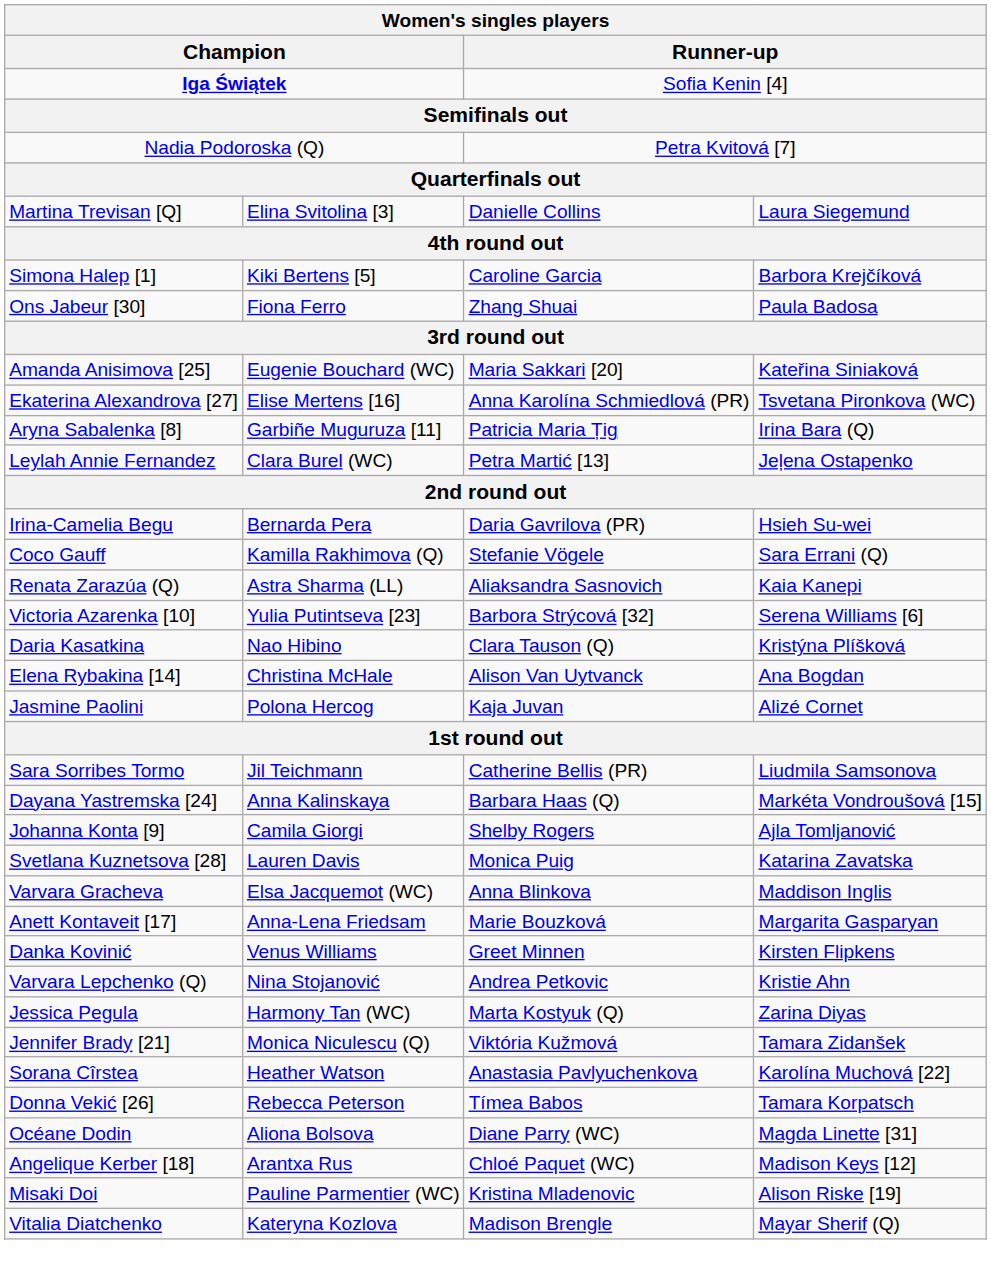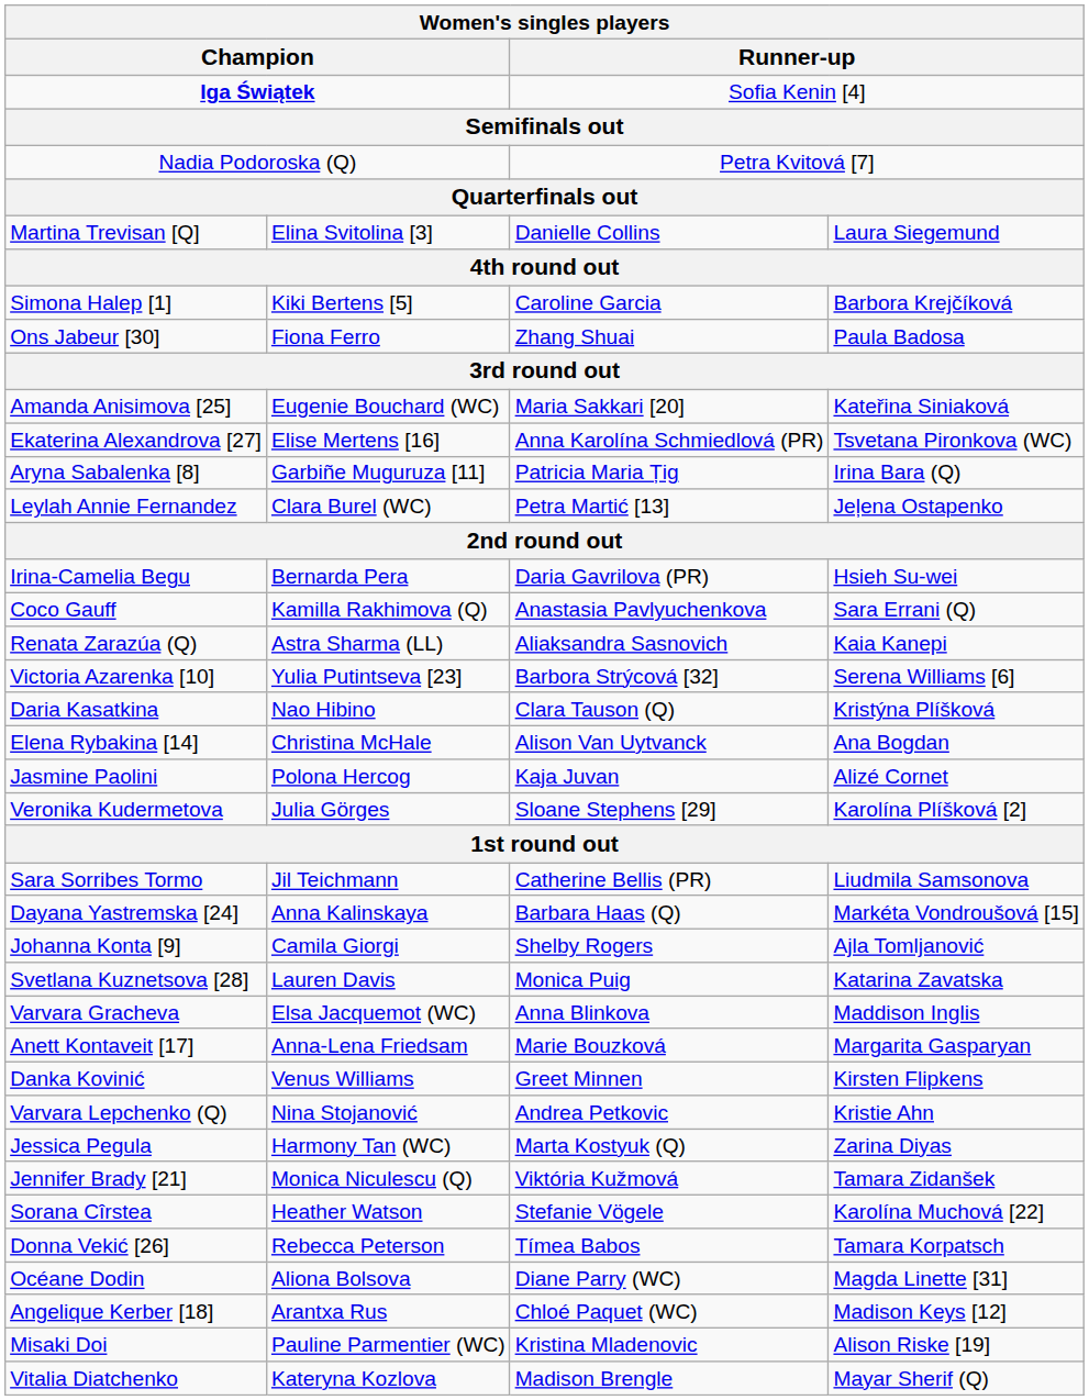 <table class="wikitable collapsible collapsed" style="font-size:90%">
 <tr>
 <th colspan=4>Women's singles players</th>
 </tr>
 <tr style="font-size:110%">
 <th colspan="2">Champion</th>
 <th colspan="2">Runner-up</th>
 </tr>
 <tr style="text-align:center;">
 <td colspan="2"> <strong><a href='#'>Iga Świątek</a></strong></td>
 <td colspan="2"> <a href='#'>Sofia Kenin</a> [4]</td>
 </tr>
 <tr style="font-size:110%">
 <th colspan="4">Semifinals out</th>
 </tr>
 <tr style="text-align:center;">
 <td colspan="2"> <a href='#'>Nadia Podoroska</a> (Q)</td>
 <td colspan="2"> <a href='#'>Petra Kvitová</a> [7]</td>
 </tr>
 <tr style="font-size:110%">
 <th colspan="4">Quarterfinals out</th>
 </tr>
 <tr>
 <td> <a href='#'>Martina Trevisan</a> [Q]</td>
 <td> <a href='#'>Elina Svitolina</a> [3]</td>
 <td> <a href='#'>Danielle Collins</a></td>
 <td> <a href='#'>Laura Siegemund</a></td>
 </tr>
 <tr style="font-size:110%">
 <th colspan="4">4th round out</th>
 </tr>
 <tr>
 <td> <a href='#'>Simona Halep</a> [1]</td>
 <td> <a href='#'>Kiki Bertens</a> [5]</td>
 <td> <a href='#'>Caroline Garcia</a></td>
 <td> <a href='#'>Barbora Krejčíková</a></td>
 </tr>
 <tr>
 <td> <a href='#'>Ons Jabeur</a> [30]</td>
 <td> <a href='#'>Fiona Ferro</a></td>
 <td> <a href='#'>Zhang Shuai</a></td>
 <td> <a href='#'>Paula Badosa</a></td>
 </tr>
 <tr style="font-size:110%">
 <th colspan="4">3rd round out</th>
 </tr>
 <tr>
 <td> <a href='#'>Amanda Anisimova</a> [25]</td>
 <td> <a href='#'>Eugenie Bouchard</a> (WC)</td>
 <td> <a href='#'>Maria Sakkari</a> [20]</td>
 <td> <a href='#'>Kateřina Siniaková</a></td>
 </tr>
 <tr>
 <td> <a href='#'>Ekaterina Alexandrova</a> [27]</td>
 <td> <a href='#'>Elise Mertens</a> [16]</td>
 <td> <a href='#'>Anna Karolína Schmiedlová</a> (PR)</td>
 <td> <a href='#'>Tsvetana Pironkova</a> (WC)</td>
 </tr>
 <tr>
 <td> <a href='#'>Aryna Sabalenka</a> [8]</td>
 <td> <a href='#'>Garbiñe Muguruza</a> [11]</td>
 <td> <a href='#'>Patricia Maria Țig</a></td>
 <td> <a href='#'>Irina Bara</a> (Q)</td>
 </tr>
 <tr>
 <td> <a href='#'>Leylah Annie Fernandez</a></td>
 <td> <a href='#'>Clara Burel</a> (WC)</td>
 <td> <a href='#'>Petra Martić</a> [13]</td>
 <td> <a href='#'>Jeļena Ostapenko</a></td>
 </tr>
 <tr style="font-size:110%">
 <th colspan="4">2nd round out</th>
 </tr>
 <tr>
 <td> <a href='#'>Irina-Camelia Begu</a></td>
 <td> <a href='#'>Bernarda Pera</a></td>
 <td> <a href='#'>Daria Gavrilova</a> (PR)</td>
 <td> <a href='#'>Hsieh Su-wei</a></td>
 </tr>
 <tr>
 <td> <a href='#'>Coco Gauff</a></td>
 <td> <a href='#'>Kamilla Rakhimova</a> (Q)</td>
-<td> <a href='#'>Stefanie Vögele</a></td>
+<td> <a href='#'>Anastasia Pavlyuchenkova</a></td>
 <td> <a href='#'>Sara Errani</a> (Q)</td>
 </tr>
 <tr>
 <td> <a href='#'>Renata Zarazúa</a> (Q)</td>
 <td> <a href='#'>Astra Sharma</a> (LL)</td>
 <td> <a href='#'>Aliaksandra Sasnovich</a></td>
 <td> <a href='#'>Kaia Kanepi</a></td>
 </tr>
 <tr>
 <td> <a href='#'>Victoria Azarenka</a> [10]</td>
 <td> <a href='#'>Yulia Putintseva</a> [23]</td>
 <td> <a href='#'>Barbora Strýcová</a> [32]</td>
 <td> <a href='#'>Serena Williams</a> [6]</td>
 </tr>
 <tr>
 <td> <a href='#'>Daria Kasatkina</a></td>
 <td> <a href='#'>Nao Hibino</a></td>
 <td> <a href='#'>Clara Tauson</a> (Q)</td>
 <td> <a href='#'>Kristýna Plíšková</a></td>
 </tr>
 <tr>
 <td> <a href='#'>Elena Rybakina</a> [14]</td>
 <td> <a href='#'>Christina McHale</a></td>
 <td> <a href='#'>Alison Van Uytvanck</a></td>
 <td> <a href='#'>Ana Bogdan</a></td>
 </tr>
 <tr>
 <td> <a href='#'>Jasmine Paolini</a></td>
 <td> <a href='#'>Polona Hercog</a></td>
 <td> <a href='#'>Kaja Juvan</a></td>
 <td> <a href='#'>Alizé Cornet</a></td>
+</tr>
+<tr>
+<td> <a href='#'>Veronika Kudermetova</a></td>
+<td> <a href='#'>Julia Görges</a></td>
+<td> <a href='#'>Sloane Stephens</a> [29]</td>
+<td> <a href='#'>Karolína Plíšková</a> [2]</td>
 </tr>
 <tr style="font-size:110%">
 <th colspan="4">1st round out</th>
 </tr>
 <tr>
 <td> <a href='#'>Sara Sorribes Tormo</a></td>
 <td> <a href='#'>Jil Teichmann</a></td>
 <td> <a href='#'>Catherine Bellis</a> (PR)</td>
 <td> <a href='#'>Liudmila Samsonova</a></td>
 </tr>
 <tr>
 <td> <a href='#'>Dayana Yastremska</a> [24]</td>
 <td> <a href='#'>Anna Kalinskaya</a></td>
 <td> <a href='#'>Barbara Haas</a> (Q)</td>
 <td> <a href='#'>Markéta Vondroušová</a> [15]</td>
 </tr>
 <tr>
 <td> <a href='#'>Johanna Konta</a> [9]</td>
 <td> <a href='#'>Camila Giorgi</a></td>
 <td> <a href='#'>Shelby Rogers</a></td>
 <td> <a href='#'>Ajla Tomljanović</a></td>
 </tr>
 <tr>
 <td> <a href='#'>Svetlana Kuznetsova</a> [28]</td>
 <td> <a href='#'>Lauren Davis</a></td>
 <td> <a href='#'>Monica Puig</a></td>
 <td> <a href='#'>Katarina Zavatska</a></td>
 </tr>
 <tr>
 <td> <a href='#'>Varvara Gracheva</a></td>
 <td> <a href='#'>Elsa Jacquemot</a> (WC)</td>
 <td> <a href='#'>Anna Blinkova</a></td>
 <td> <a href='#'>Maddison Inglis</a></td>
 </tr>
 <tr>
 <td> <a href='#'>Anett Kontaveit</a> [17]</td>
 <td> <a href='#'>Anna-Lena Friedsam</a></td>
 <td> <a href='#'>Marie Bouzková</a></td>
 <td> <a href='#'>Margarita Gasparyan</a></td>
 </tr>
 <tr>
 <td> <a href='#'>Danka Kovinić</a></td>
 <td> <a href='#'>Venus Williams</a></td>
 <td> <a href='#'>Greet Minnen</a></td>
 <td> <a href='#'>Kirsten Flipkens</a></td>
 </tr>
 <tr>
 <td> <a href='#'>Varvara Lepchenko</a> (Q)</td>
 <td> <a href='#'>Nina Stojanović</a></td>
 <td> <a href='#'>Andrea Petkovic</a></td>
 <td> <a href='#'>Kristie Ahn</a></td>
 </tr>
 <tr>
 <td> <a href='#'>Jessica Pegula</a></td>
 <td> <a href='#'>Harmony Tan</a> (WC)</td>
 <td> <a href='#'>Marta Kostyuk</a> (Q)</td>
 <td> <a href='#'>Zarina Diyas</a></td>
 </tr>
 <tr>
 <td> <a href='#'>Jennifer Brady</a> [21]</td>
 <td> <a href='#'>Monica Niculescu</a> (Q)</td>
 <td> <a href='#'>Viktória Kužmová</a></td>
 <td> <a href='#'>Tamara Zidanšek</a></td>
 </tr>
 <tr>
 <td> <a href='#'>Sorana Cîrstea</a></td>
 <td> <a href='#'>Heather Watson</a></td>
-<td> <a href='#'>Anastasia Pavlyuchenkova</a></td>
+<td> <a href='#'>Stefanie Vögele</a></td>
 <td> <a href='#'>Karolína Muchová</a> [22]</td>
 </tr>
 <tr>
 <td> <a href='#'>Donna Vekić</a> [26]</td>
 <td> <a href='#'>Rebecca Peterson</a></td>
 <td> <a href='#'>Tímea Babos</a></td>
 <td> <a href='#'>Tamara Korpatsch</a></td>
 </tr>
 <tr>
 <td> <a href='#'>Océane Dodin</a></td>
 <td> <a href='#'>Aliona Bolsova</a></td>
 <td> <a href='#'>Diane Parry</a> (WC)</td>
 <td> <a href='#'>Magda Linette</a> [31]</td>
 </tr>
 <tr>
 <td> <a href='#'>Angelique Kerber</a> [18]</td>
 <td> <a href='#'>Arantxa Rus</a></td>
 <td> <a href='#'>Chloé Paquet</a> (WC)</td>
 <td> <a href='#'>Madison Keys</a> [12]</td>
 </tr>
 <tr>
 <td> <a href='#'>Misaki Doi</a></td>
 <td> <a href='#'>Pauline Parmentier</a> (WC)</td>
 <td> <a href='#'>Kristina Mladenovic</a></td>
 <td> <a href='#'>Alison Riske</a> [19]</td>
 </tr>
 <tr>
 <td> <a href='#'>Vitalia Diatchenko</a></td>
 <td> <a href='#'>Kateryna Kozlova</a></td>
 <td> <a href='#'>Madison Brengle</a></td>
 <td> <a href='#'>Mayar Sherif</a> (Q)</td>
 </tr>
 </table>
